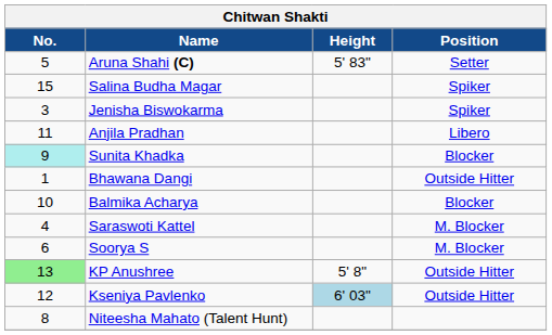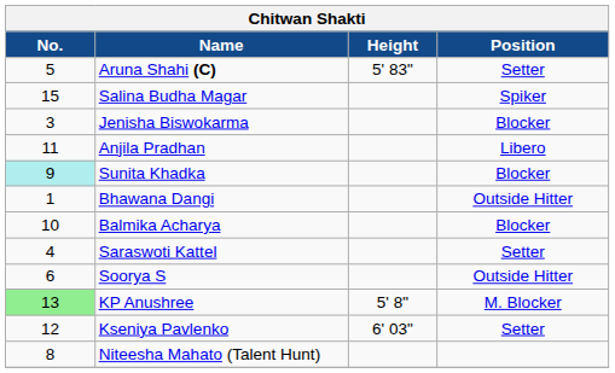 <table class="wikitable sortable" style="font-size:90%; text-align:center">
 <tr>
 <th colspan=5 style="width:30em">Chitwan Shakti</th>
 </tr>
 <tr>
 <th style="width:5em; color:#FFFFFF; background-color:#124989">No.</th>
 <th style="width:15em; color:#FFFFFF; background-color:#124989">Name</th>
 <th style="width:5em; color:#FFFFFF; background-color:#124989">Height</th>
 <th style="width:10em; color:#FFFFFF; background-color:#124989">Position</th>
 </tr>
 <tr>
 <td>5</td>
 <td align=left> <a href='#'>Aruna Shahi</a><strong> (C)</strong></td>
 <td>5' 83"</td>
 <td><a href='#'>Setter</a></td>
 </tr>
 <tr>
 <td>15</td>
 <td align=left> <a href='#'>Salina Budha Magar</a></td>
 <td></td>
 <td><a href='#'>Spiker</a></td>
 </tr>
 <tr>
 <td>3</td>
 <td align=left> <a href='#'>Jenisha Biswokarma</a></td>
 <td></td>
-<td><a href='#'>Spiker</a></td>
+<td><a href='#'>Blocker</a></td>
 </tr>
 <tr>
 <td>11</td>
 <td align=left> <a href='#'>Anjila Pradhan</a></td>
 <td></td>
 <td><a href='#'>Libero</a></td>
 </tr>
 <tr>
 <td style="background: paleturquoise;">9</td>
 <td align=left> <a href='#'>Sunita Khadka</a></td>
 <td></td>
 <td><a href='#'>Blocker</a></td>
 </tr>
 <tr>
 <td>1</td>
 <td align=left> <a href='#'>Bhawana Dangi</a></td>
 <td></td>
 <td><a href='#'>Outside Hitter</a></td>
 </tr>
 <tr>
 <td>10</td>
 <td align=left> <a href='#'>Balmika Acharya</a></td>
 <td></td>
 <td><a href='#'>Blocker</a></td>
 </tr>
 <tr>
 <td>4</td>
 <td align=left> <a href='#'>Saraswoti Kattel</a></td>
 <td></td>
-<td><a href='#'>M. Blocker</a></td>
+<td><a href='#'>Setter</a></td>
 </tr>
 <tr>
 <td>6</td>
 <td align=left> <a href='#'>Soorya S</a></td>
 <td></td>
-<td><a href='#'>M. Blocker</a></td>
+<td><a href='#'>Outside Hitter</a></td>
 </tr>
 <tr>
 <td style="background: lightgreen;">13</td>
 <td align=left> <a href='#'>KP Anushree</a></td>
 <td>5' 8"</td>
-<td><a href='#'>Outside Hitter</a></td>
+<td><a href='#'>M. Blocker</a></td>
 </tr>
 <tr>
 <td>12</td>
 <td align=left> <a href='#'>Kseniya Pavlenko</a></td>
-<td style="background: lightblue;">6' 03"</td>
-<td><a href='#'>Outside Hitter</a></td>
+<td>6' 03"</td>
+<td><a href='#'>Setter</a></td>
 </tr>
 <tr>
 <td>8</td>
 <td align=left> <a href='#'>Niteesha Mahato</a> (Talent Hunt)</td>
 <td></td>
 <td></td>
 </tr>
 <tr>
 </tr>
 </table>
